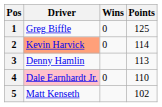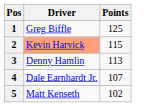 <table class="wikitable" style="font-size: 95%;">
 <tr>
 <th>Pos</th>
 <th>Driver</th>
-<th>Wins</th>
 <th>Points</th>
 </tr>
 <tr>
 <th>1</th>
 <td><a href='#'>Greg Biffle</a></td>
-<td>0</td>
 <td style="text-align:center;">125</td>
 </tr>
 <tr>
 <th>2</th>
 <td style="background: lightsalmon;"><a href='#'>Kevin Harvick</a></td>
-<td>0</td>
-<td style="text-align:center;">114</td>
+<td style="text-align:center;">115</td>
 </tr>
 <tr>
 <th>3</th>
 <td><a href='#'>Denny Hamlin</a></td>
-<td></td>
 <td style="text-align:center;">113</td>
 </tr>
 <tr>
 <th>4</th>
-<td style="background: pink;"><a href='#'>Dale Earnhardt Jr.</a></td>
-<td>0</td>
-<td style="text-align:center;">110</td>
+<td><a href='#'>Dale Earnhardt Jr.</a></td>
+<td style="text-align:center;">107</td>
 </tr>
 <tr>
 <th>5</th>
 <td><a href='#'>Matt Kenseth</a></td>
-<td></td>
 <td style="text-align:center;">102</td>
 </tr>
 </table>
